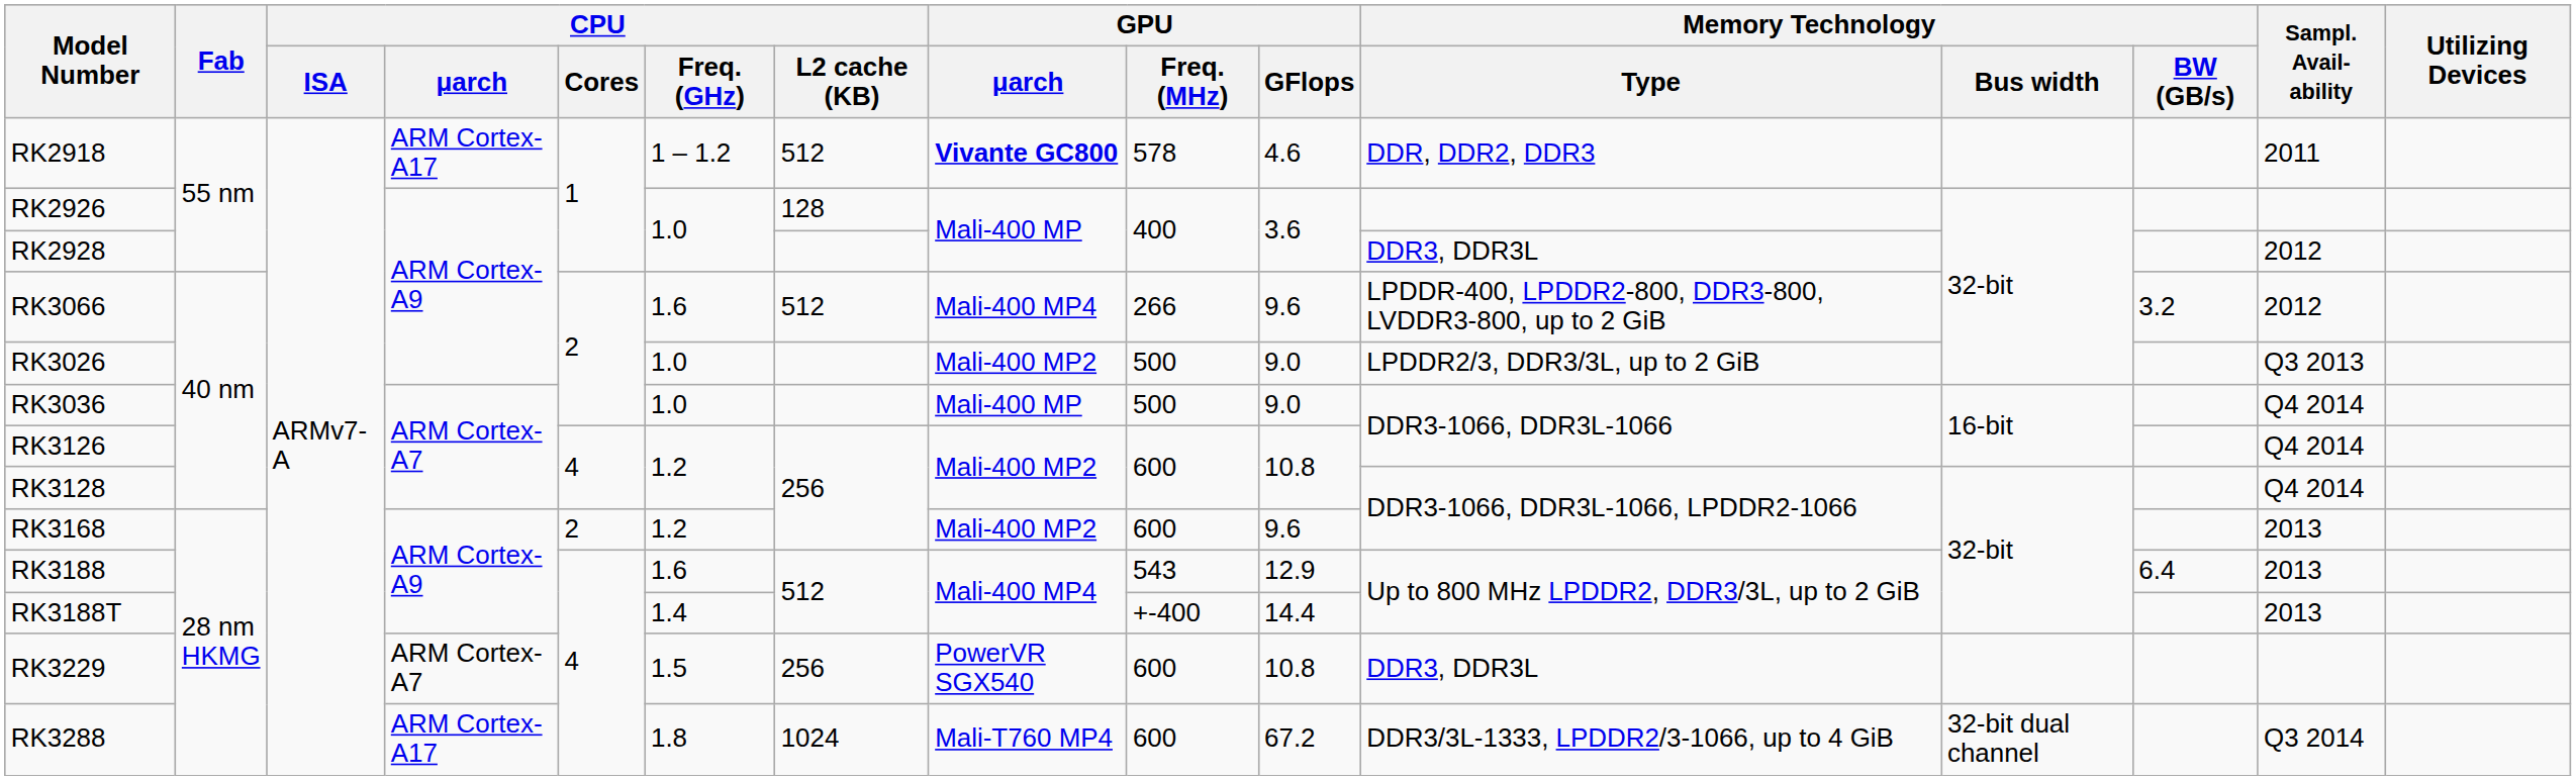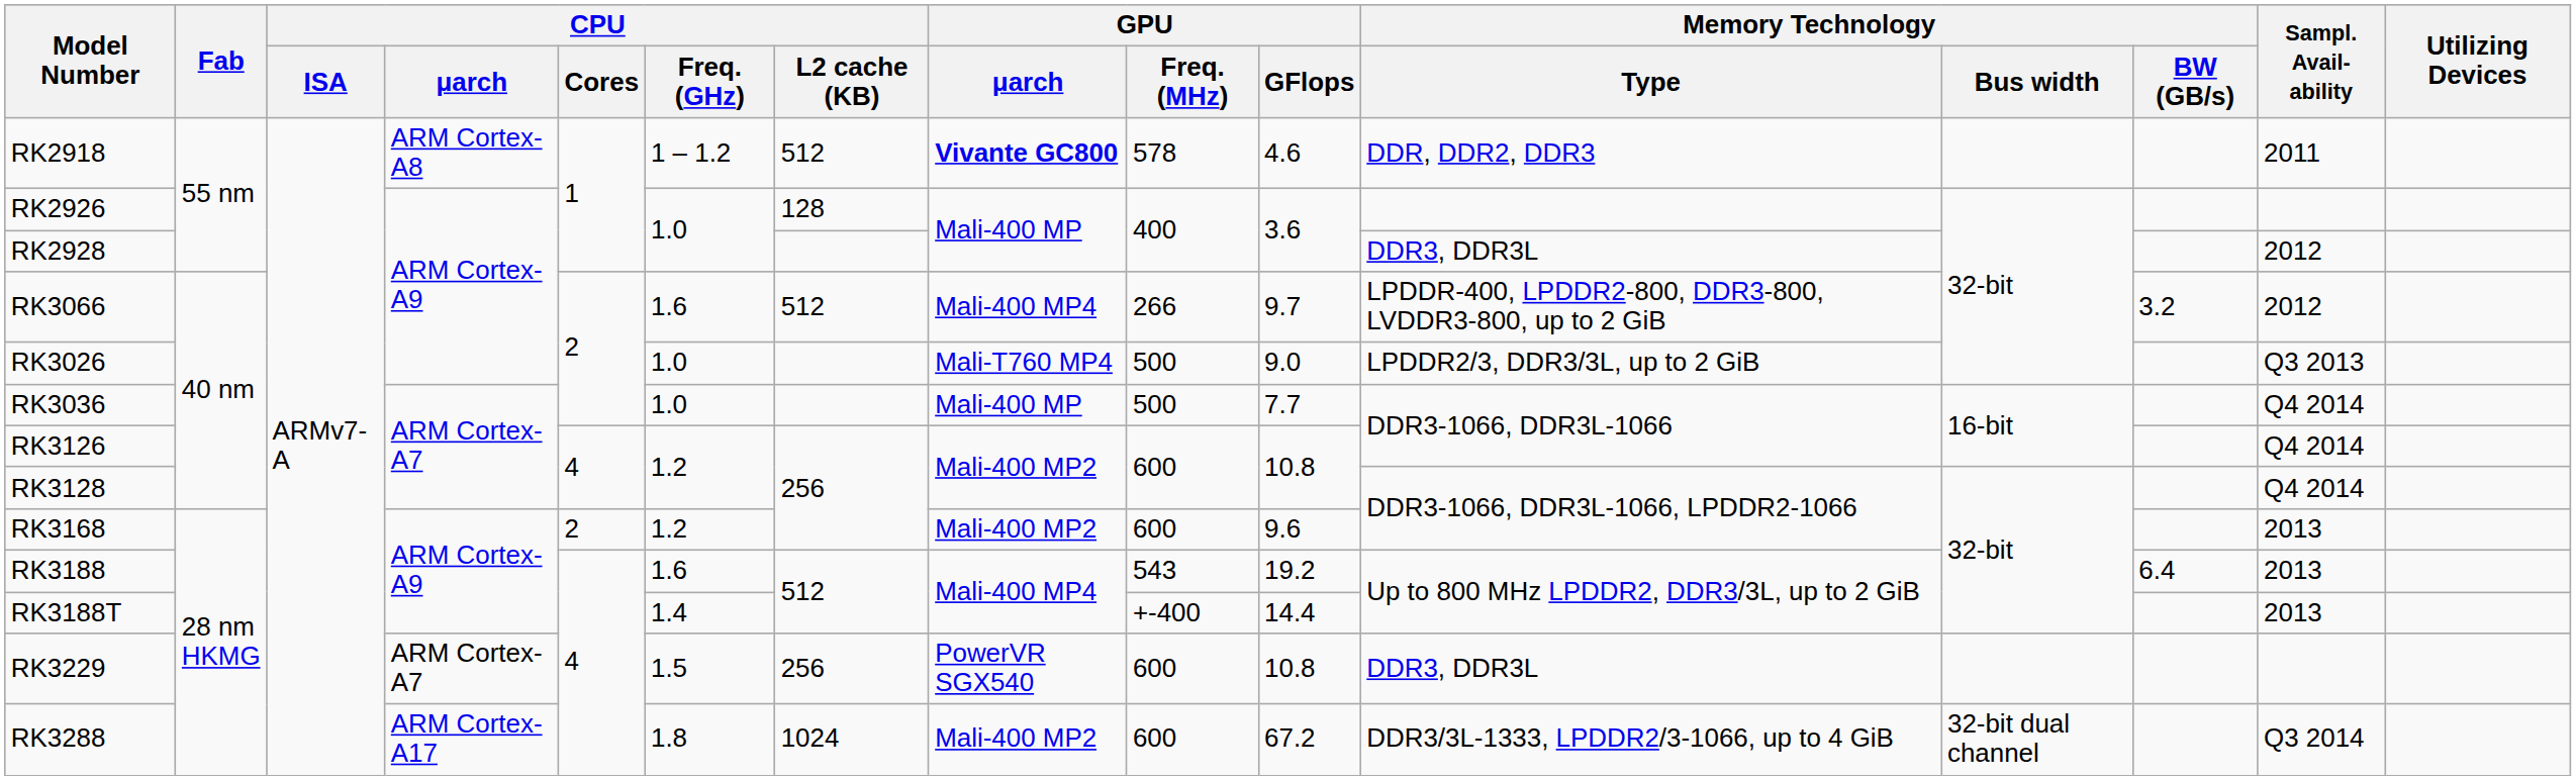 <table class="wikitable">
 <tr>
 <th rowspan="2">Model Number</th>
 <th rowspan="2"><a href='#'>Fab</a></th>
 <th colspan="5"><a href='#'>CPU</a></th>
 <th colspan="3">GPU</th>
 <th colspan="3">Memory Technology</th>
 <th rowspan="2"><small>Sampl. Avail-<br>ability</small></th>
 <th rowspan="2">Utilizing Devices</th>
 </tr>
 <tr>
 <th><a href='#'>ISA</a></th>
 <th><a href='#'>μarch</a></th>
 <th>Cores</th>
 <th>Freq. (<a href='#'>GHz</a>)</th>
 <th>L2 cache (KB)</th>
 <th><a href='#'>μarch</a></th>
 <th>Freq. (<a href='#'>MHz</a>)</th>
 <th>GFlops</th>
 <th>Type</th>
 <th>Bus width</th>
 <th><a href='#'>BW</a> (GB/s)</th>
 </tr>
 <tr>
 <td>RK2918</td>
 <td rowspan="3">55 nm</td>
 <td rowspan="13">ARMv7-A</td>
-<td><a href='#'>ARM Cortex-A17</a></td>
+<td><a href='#'>ARM Cortex-A8</a></td>
 <td rowspan="3">1</td>
 <td>1 – 1.2</td>
 <td>512</td>
 <td><strong><a href='#'>Vivante GC800</a></strong></td>
 <td>578</td>
 <td>4.6</td>
 <td><a href='#'>DDR</a>, <a href='#'>DDR2</a>, <a href='#'>DDR3</a></td>
 <td></td>
 <td></td>
 <td>2011</td>
 <td></td>
 </tr>
 <tr>
 <td>RK2926</td>
 <td rowspan="4"><a href='#'>ARM Cortex-A9</a></td>
 <td rowspan="2">1.0</td>
 <td>128</td>
 <td rowspan="2"><a href='#'>Mali-400 MP</a></td>
 <td rowspan="2">400</td>
 <td rowspan="2">3.6</td>
 <td></td>
 <td rowspan="4">32-bit</td>
 <td></td>
 <td></td>
 <td></td>
 </tr>
 <tr>
 <td>RK2928</td>
 <td></td>
 <td rowspan="1"><a href='#'>DDR3</a>, DDR3L</td>
 <td></td>
 <td>2012</td>
 <td></td>
 </tr>
 <tr>
 <td>RK3066</td>
 <td rowspan="5">40 nm</td>
 <td rowspan="3">2</td>
 <td>1.6</td>
 <td>512</td>
 <td><a href='#'>Mali-400 MP4</a></td>
 <td>266</td>
-<td>9.6</td>
+<td>9.7</td>
 <td>LPDDR-400, <a href='#'>LPDDR2</a>-800, <a href='#'>DDR3</a>-800, LVDDR3-800, up to 2 GiB</td>
 <td>3.2</td>
 <td>2012</td>
 <td></td>
 </tr>
 <tr>
 <td>RK3026</td>
 <td>1.0</td>
 <td></td>
-<td><a href='#'>Mali-400 MP2</a></td>
+<td><a href='#'>Mali-T760 MP4</a></td>
 <td>500</td>
 <td>9.0</td>
 <td>LPDDR2/3, DDR3/3L, up to 2 GiB</td>
 <td></td>
 <td>Q3 2013</td>
 <td></td>
 </tr>
 <tr>
 <td>RK3036</td>
 <td rowspan="3"><a href='#'>ARM Cortex-A7</a></td>
 <td>1.0</td>
 <td></td>
 <td><a href='#'>Mali-400 MP</a></td>
 <td>500</td>
-<td>9.0</td>
+<td>7.7</td>
 <td rowspan="2">DDR3-1066, DDR3L-1066</td>
 <td rowspan="2">16-bit</td>
 <td></td>
 <td>Q4 2014</td>
 <td></td>
 </tr>
 <tr>
 <td>RK3126</td>
 <td rowspan="2">4</td>
 <td rowspan="2">1.2</td>
 <td rowspan="3">256</td>
 <td rowspan="2"><a href='#'>Mali-400 MP2</a></td>
 <td rowspan="2">600</td>
 <td rowspan="2">10.8</td>
 <td></td>
 <td>Q4 2014</td>
 <td></td>
 </tr>
 <tr>
 <td>RK3128</td>
 <td rowspan="2">DDR3-1066, DDR3L-1066, LPDDR2-1066</td>
 <td rowspan="4">32-bit</td>
 <td></td>
 <td>Q4 2014</td>
 <td></td>
 </tr>
 <tr>
 <td>RK3168</td>
 <td rowspan="5">28 nm<br><a href='#'>HKMG</a></td>
 <td rowspan="3"><a href='#'>ARM Cortex-A9</a></td>
 <td>2</td>
 <td>1.2</td>
 <td><a href='#'>Mali-400 MP2</a></td>
 <td>600</td>
 <td>9.6</td>
 <td></td>
 <td>2013</td>
 <td></td>
 </tr>
 <tr>
 <td>RK3188</td>
 <td rowspan="4">4</td>
 <td>1.6</td>
 <td rowspan="2">512</td>
 <td rowspan="2"><a href='#'>Mali-400 MP4</a></td>
 <td>543</td>
-<td>12.9</td>
+<td>19.2</td>
 <td rowspan="2">Up to 800 MHz <a href='#'>LPDDR2</a>, <a href='#'>DDR3</a>/3L, up to 2 GiB</td>
 <td>6.4</td>
 <td>2013</td>
 <td></td>
 </tr>
 <tr>
 <td>RK3188T</td>
 <td>1.4</td>
 <td>+-400</td>
 <td>14.4</td>
 <td></td>
 <td>2013</td>
 <td></td>
 </tr>
 <tr>
 <td>RK3229</td>
 <td>ARM Cortex-A7</td>
 <td>1.5</td>
 <td>256</td>
 <td><a href='#'>PowerVR SGX540</a></td>
 <td>600</td>
 <td>10.8</td>
 <td><a href='#'>DDR3</a>, DDR3L</td>
 <td></td>
 <td></td>
 <td></td>
 <td></td>
 </tr>
 <tr>
 <td>RK3288</td>
 <td><a href='#'>ARM Cortex-A17</a></td>
 <td>1.8</td>
 <td>1024</td>
-<td><a href='#'>Mali-T760 MP4</a></td>
+<td><a href='#'>Mali-400 MP2</a></td>
 <td>600</td>
 <td>67.2</td>
 <td>DDR3/3L-1333, <a href='#'>LPDDR2</a>/3-1066, up to 4 GiB</td>
 <td>32-bit dual channel</td>
 <td></td>
 <td>Q3 2014</td>
 <td></td>
 </tr>
 </table>
